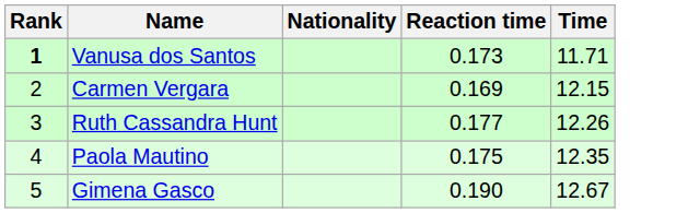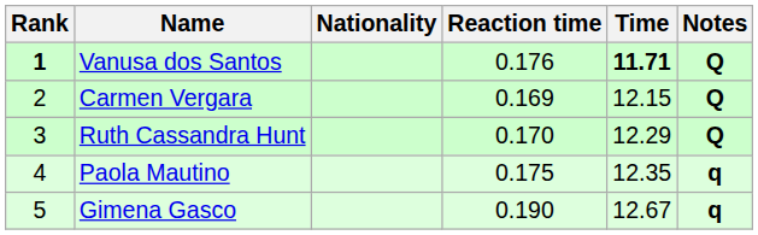 <table class="wikitable sortable" style="text-align:center">
 <tr>
 <th>Rank</th>
 <th>Name</th>
 <th>Nationality</th>
 <th>Reaction time</th>
 <th>Time</th>
+<th>Notes</th>
 </tr>
 <tr bgcolor=ccffcc>
 <td align=center><strong>1</strong></td>
 <td align=left><a href='#'>Vanusa dos Santos</a></td>
 <td align=left></td>
-<td>0.173</td>
-<td>11.71</td>
+<td>0.176</td>
+<td><strong>11.71</strong></td>
+<td><strong>Q</strong></td>
 </tr>
 <tr bgcolor=ccffcc>
 <td align=center>2</td>
 <td align=left><a href='#'>Carmen Vergara</a></td>
 <td align=left></td>
 <td>0.169</td>
 <td>12.15</td>
+<td><strong>Q</strong></td>
 </tr>
 <tr bgcolor=ccffcc>
 <td align=center>3</td>
 <td align=left><a href='#'>Ruth Cassandra Hunt</a></td>
 <td align=left></td>
-<td>0.177</td>
-<td>12.26</td>
+<td>0.170</td>
+<td>12.29</td>
+<td><strong>Q</strong></td>
 </tr>
 <tr bgcolor=ddffdd>
 <td align=center>4</td>
 <td align=left><a href='#'>Paola Mautino</a></td>
 <td align=left></td>
 <td>0.175</td>
 <td>12.35</td>
+<td><strong>q</strong></td>
 </tr>
 <tr bgcolor=ddffdd>
 <td align=center>5</td>
 <td align=left><a href='#'>Gimena Gasco</a></td>
 <td align=left></td>
 <td>0.190</td>
 <td>12.67</td>
+<td><strong>q</strong></td>
 </tr>
 </table>
